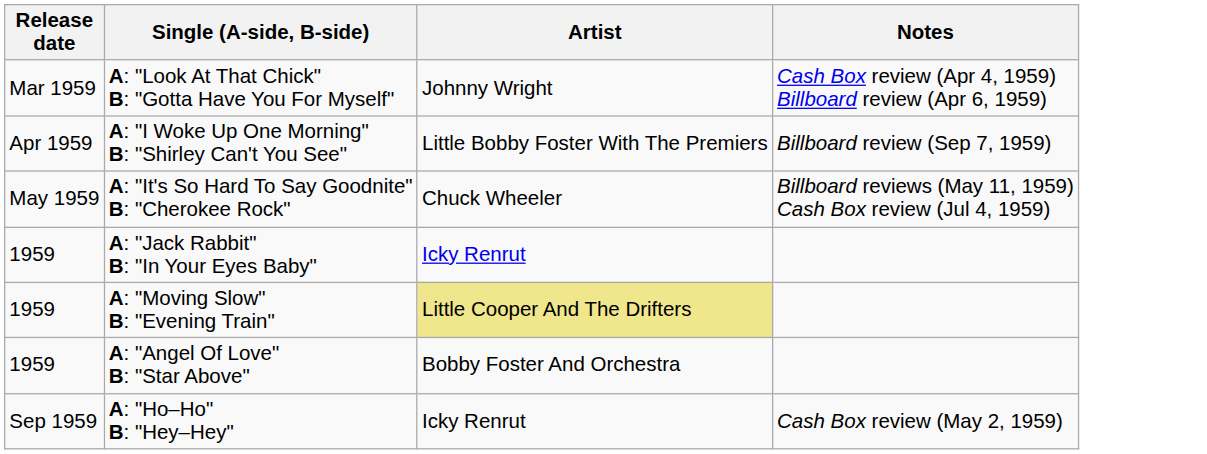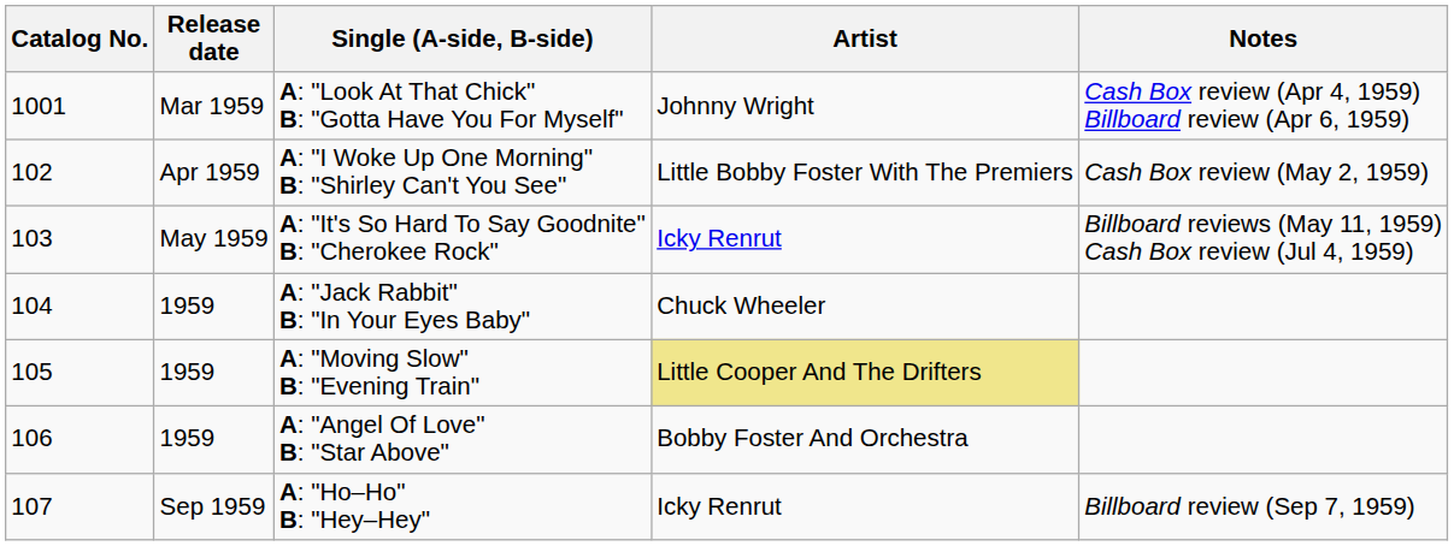 <table class="wikitable">
 <tr>
+<th>Catalog No.</th>
 <th>Release<br>date</th>
 <th><strong>Single (A-side, B-side)</strong></th>
 <th>Artist</th>
 <th>Notes</th>
 </tr>
 <tr>
+<td>1001</td>
 <td>Mar 1959</td>
 <td><strong>A</strong>: "Look At That Chick"<br><strong>B</strong>: "Gotta Have You For Myself"</td>
 <td>Johnny Wright</td>
 <td><a href='#'><em>Cash Box</em></a> review (Apr 4, 1959)<br><a href='#'><em>Billboard</em></a> review (Apr 6, 1959)</td>
 </tr>
 <tr>
+<td>102</td>
 <td>Apr 1959</td>
 <td><strong>A</strong>: "I Woke Up One Morning"<br><strong>B</strong>: "Shirley Can't You See"</td>
 <td>Little Bobby Foster With The Premiers<br></td>
-<td><em>Billboard</em> review (Sep 7, 1959)</td>
+<td><em>Cash Box</em> review (May 2, 1959)</td>
 </tr>
 <tr>
+<td>103</td>
 <td>May 1959</td>
 <td><strong>A</strong>: "It's So Hard To Say Goodnite"<br><strong>B</strong>: "Cherokee Rock"</td>
-<td>Chuck Wheeler</td>
+<td><a href='#'>Icky Renrut</a></td>
 <td><em>Billboard</em> reviews (May 11, 1959)<br><em>Cash Box</em> review (Jul 4, 1959)</td>
 </tr>
 <tr>
+<td>104</td>
 <td>1959</td>
 <td><strong>A</strong>: "Jack Rabbit"<br><strong>B</strong>: "In Your Eyes Baby"</td>
-<td><a href='#'>Icky Renrut</a></td>
+<td>Chuck Wheeler</td>
 <td></td>
 </tr>
 <tr>
+<td>105</td>
 <td>1959</td>
 <td><strong>A</strong>: "Moving Slow"<br><strong>B</strong>: "Evening Train"</td>
 <td style="background: khaki;">Little Cooper And The Drifters</td>
 <td></td>
 </tr>
 <tr>
+<td>106</td>
 <td>1959</td>
 <td><strong>A</strong>: "Angel Of Love"<br><strong>B</strong>: "Star Above"</td>
 <td>Bobby Foster And Orchestra</td>
 <td></td>
 </tr>
 <tr>
+<td>107</td>
 <td>Sep 1959</td>
 <td><strong>A</strong>: "Ho–Ho"<br><strong>B</strong>: "Hey–Hey"</td>
 <td>Icky Renrut</td>
-<td><em>Cash Box</em> review (May 2, 1959)</td>
+<td><em>Billboard</em> review (Sep 7, 1959)</td>
 </tr>
 </table>
